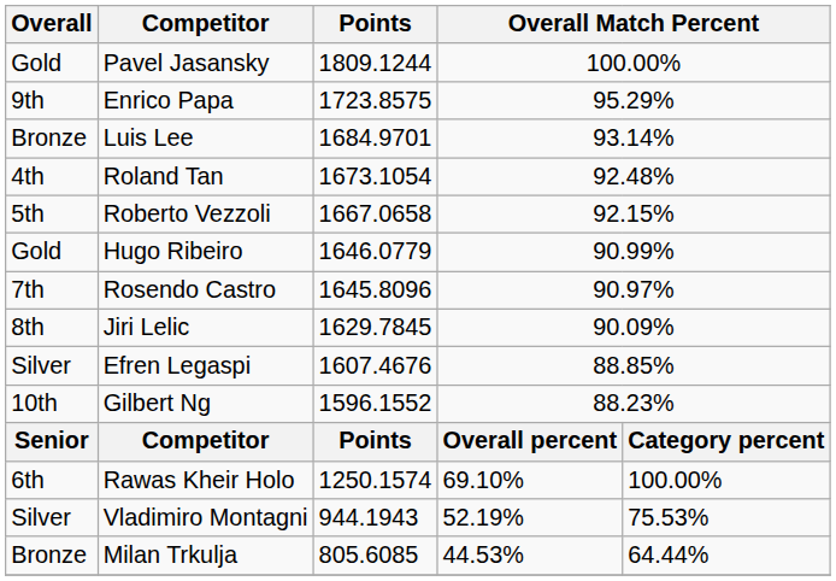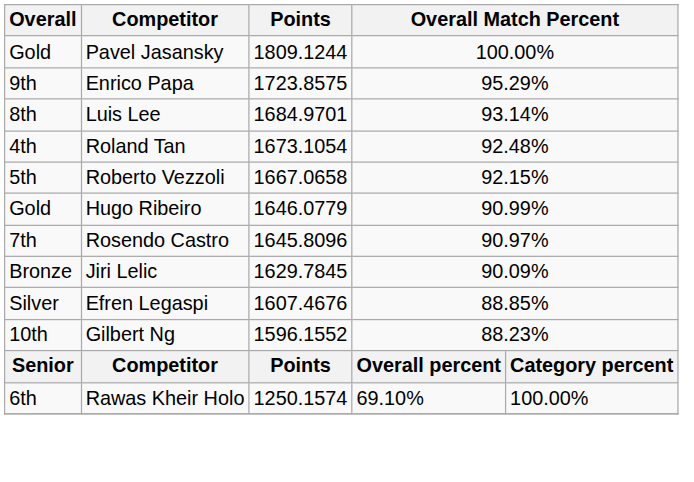 <table class="wikitable sortable" style="text-align: left;">
 <tr>
 <th>Overall</th>
 <th>Competitor</th>
 <th>Points</th>
 <th colspan="2">Overall Match Percent</th>
 </tr>
 <tr>
 <td> Gold</td>
 <td> Pavel Jasansky</td>
 <td>1809.1244</td>
 <td colspan="2" style="text-align: center;">100.00%</td>
 </tr>
 <tr>
 <td>9th</td>
 <td> Enrico Papa</td>
 <td>1723.8575</td>
 <td colspan="2" style="text-align: center;">95.29%</td>
 </tr>
 <tr>
-<td> Bronze</td>
+<td>8th</td>
 <td> Luis Lee</td>
 <td>1684.9701</td>
 <td colspan="2" style="text-align: center;">93.14%</td>
 </tr>
 <tr>
 <td>4th</td>
 <td> Roland Tan</td>
 <td>1673.1054</td>
 <td colspan="2" style="text-align: center;">92.48%</td>
 </tr>
 <tr>
 <td>5th</td>
 <td> Roberto Vezzoli</td>
 <td>1667.0658</td>
 <td colspan="2" style="text-align: center;">92.15%</td>
 </tr>
 <tr>
 <td> Gold</td>
 <td> Hugo Ribeiro</td>
 <td>1646.0779</td>
 <td colspan="2" style="text-align: center;">90.99%</td>
 </tr>
 <tr>
 <td>7th</td>
 <td> Rosendo Castro</td>
 <td>1645.8096</td>
 <td colspan="2" style="text-align: center;">90.97%</td>
 </tr>
 <tr>
-<td>8th</td>
+<td> Bronze</td>
 <td> Jiri Lelic</td>
 <td>1629.7845</td>
 <td colspan="2" style="text-align: center;">90.09%</td>
 </tr>
 <tr>
 <td> Silver</td>
 <td> Efren Legaspi</td>
 <td>1607.4676</td>
 <td colspan="2" style="text-align: center;">88.85%</td>
 </tr>
 <tr>
 <td>10th</td>
 <td> Gilbert Ng</td>
 <td>1596.1552</td>
 <td colspan="2" style="text-align: center;">88.23%</td>
 </tr>
 <tr>
 <th>Senior</th>
 <th>Competitor</th>
 <th>Points</th>
 <th>Overall percent</th>
 <th>Category percent</th>
 </tr>
 <tr>
 <td>6th</td>
 <td> Rawas Kheir Holo</td>
 <td>1250.1574</td>
 <td>69.10%</td>
 <td>100.00%</td>
 </tr>
 <tr>
-<td> Silver</td>
-<td> Vladimiro Montagni</td>
-<td>944.1943</td>
-<td>52.19%</td>
-<td>75.53%</td>
-</tr>
-<tr>
-<td> Bronze</td>
-<td> Milan Trkulja</td>
-<td>805.6085</td>
-<td>44.53%</td>
-<td>64.44%</td>
-</tr>
-<tr>
 </tr>
 </table>
